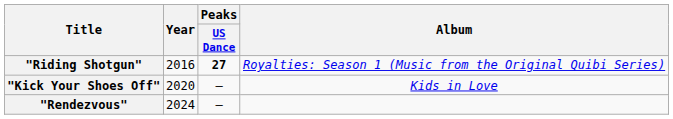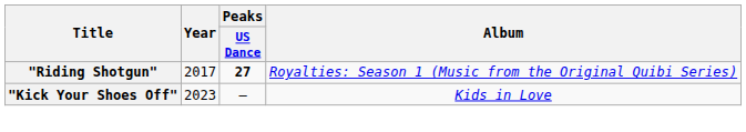 <table class="wikitable plainrowheaders" style="text-align:center;"he>
 <tr>
 <th scope="col" rowspan="2">Title</th>
 <th scope="col" rowspan="2">Year</th>
 <th scope="col" colspan="1">Peaks</th>
 <th scope="col" rowspan="2">Album</th>
 </tr>
 <tr>
 <th scope="col" style="width:2.9em;font-size:90%;"><a href='#'>US<br>Dance</a><br></th>
 </tr>
 <tr>
 <th scope="row">"Riding Shotgun"<br></th>
-<td>2016</td>
+<td>2017</td>
 <td><strong>27</strong></td>
 <td><em><a href='#'>Royalties: Season 1 (Music from the Original Quibi Series)</a></em></td>
 </tr>
 <tr>
 <th scope="row">"Kick Your Shoes Off"<br></th>
-<td>2020</td>
+<td>2023</td>
 <td>—</td>
 <td><em><a href='#'>Kids in Love</a></em></td>
 </tr>
-<tr>
-<th scope="row">"Rendezvous"<br></th>
-<td>2024</td>
-<td>—</td>
-<td></td>
-</tr>
 </table>
